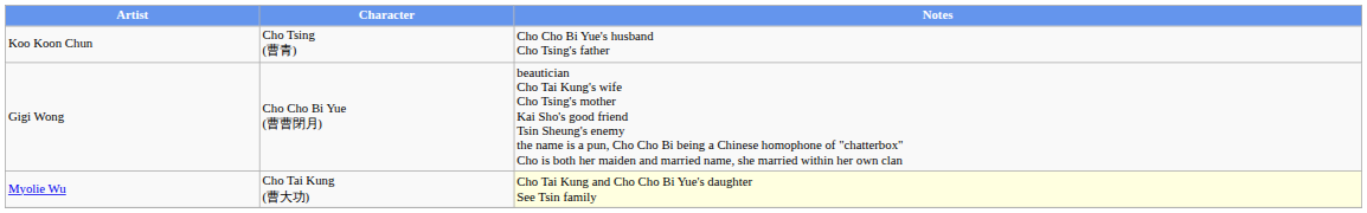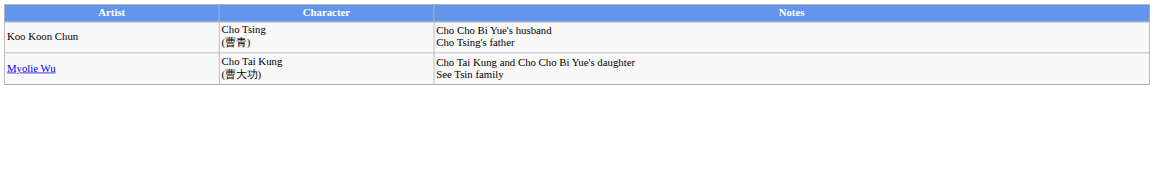 <table class="wikitable" style="width:75%; font-size: 14px;">
 <tr style="background:cornflowerblue; color:white" align=center>
 <td style="width:12%"><strong>Artist</strong></td>
 <td style="width:12%"><strong>Character</strong></td>
 <td style="width:40%"><strong>Notes</strong></td>
 </tr>
 <tr>
 <td>Koo Koon Chun</td>
 <td>Cho Tsing<br>(曹青)</td>
 <td>Cho Cho Bi Yue's husband<br>Cho Tsing's father</td>
 </tr>
 <tr>
-<td>Gigi Wong</td>
-<td>Cho Cho Bi Yue<br>(曹曹閉月)</td>
-<td>beautician<br>Cho Tai Kung's wife<br>Cho Tsing's mother<br>Kai Sho's good friend<br>Tsin Sheung's enemy<br>the name is a pun, Cho Cho Bi being a Chinese homophone of "chatterbox"<br>Cho is both her maiden and married name, she married within her own clan</td>
-</tr>
-<tr>
 <td><a href='#'>Myolie Wu</a></td>
 <td>Cho Tai Kung<br>(曹大功)</td>
-<td style="background: lightyellow;">Cho Tai Kung and Cho Cho Bi Yue's daughter<br>See Tsin family</td>
+<td>Cho Tai Kung and Cho Cho Bi Yue's daughter<br>See Tsin family</td>
 </tr>
 <tr>
 </tr>
 </table>
